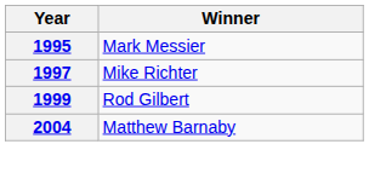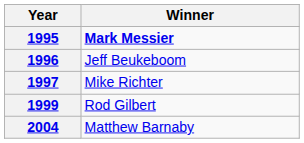 <table class="wikitable">
 <tr>
 <th scope="col" style="width:5em">Year</th>
 <th scope="col" style="width:15em">Winner</th>
 </tr>
 <tr>
 <th scope="row"><a href='#'>1995</a></th>
-<td><a href='#'>Mark Messier</a></td>
+<td><strong><a href='#'>Mark Messier</a></strong></td>
+</tr>
+<tr>
+<th scope="row"><a href='#'>1996</a></th>
+<td><a href='#'>Jeff Beukeboom</a></td>
 </tr>
 <tr>
 <th scope="row"><a href='#'>1997</a></th>
 <td><a href='#'>Mike Richter</a></td>
 </tr>
 <tr>
 <th scope="row"><a href='#'>1999</a></th>
 <td><a href='#'>Rod Gilbert</a></td>
 </tr>
 <tr>
 <th scope="row"><a href='#'>2004</a></th>
 <td><a href='#'>Matthew Barnaby</a></td>
 </tr>
 </table>
